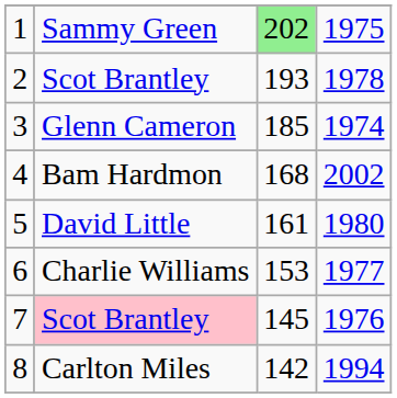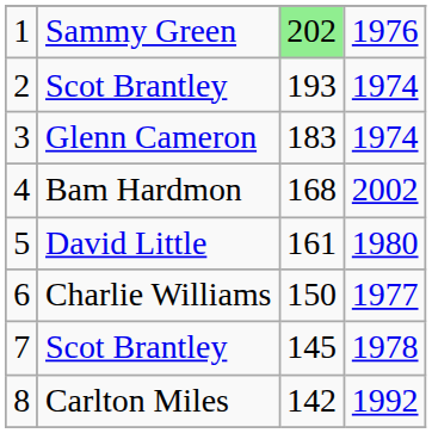 <table class="wikitable">
 <tr>
 </tr>
 <tr>
 <td>1</td>
 <td><a href='#'>Sammy Green</a></td>
 <td style="background: lightgreen;">202</td>
-<td><a href='#'>1975</a></td>
+<td><a href='#'>1976</a></td>
 </tr>
 <tr>
 <td>2</td>
 <td><a href='#'>Scot Brantley</a></td>
 <td>193</td>
-<td><a href='#'>1978</a></td>
+<td><a href='#'>1974</a></td>
 </tr>
 <tr>
 <td>3</td>
 <td><a href='#'>Glenn Cameron</a></td>
-<td>185</td>
+<td>183</td>
 <td><a href='#'>1974</a></td>
 </tr>
 <tr>
 <td>4</td>
 <td>Bam Hardmon</td>
 <td>168</td>
 <td><a href='#'>2002</a></td>
 </tr>
 <tr>
 <td>5</td>
 <td><a href='#'>David Little</a></td>
 <td>161</td>
 <td><a href='#'>1980</a></td>
 </tr>
 <tr>
 <td>6</td>
 <td>Charlie Williams</td>
-<td>153</td>
+<td>150</td>
 <td><a href='#'>1977</a></td>
 </tr>
 <tr>
 <td>7</td>
-<td style="background: pink;"><a href='#'>Scot Brantley</a></td>
+<td><a href='#'>Scot Brantley</a></td>
 <td>145</td>
-<td><a href='#'>1976</a></td>
+<td><a href='#'>1978</a></td>
 </tr>
 <tr>
 <td>8</td>
 <td>Carlton Miles</td>
 <td>142</td>
-<td><a href='#'>1994</a></td>
+<td><a href='#'>1992</a></td>
 </tr>
 </table>
